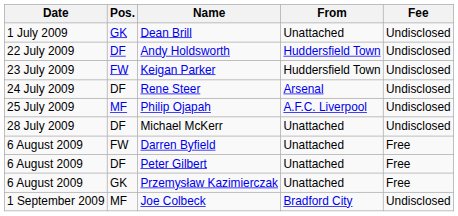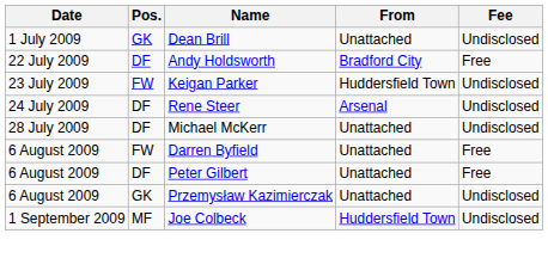 <table class="wikitable">
 <tr>
 <th>Date</th>
 <th>Pos.</th>
 <th>Name</th>
 <th>From</th>
 <th>Fee</th>
 </tr>
 <tr>
 <td>1 July 2009</td>
 <td><a href='#'>GK</a></td>
 <td><a href='#'>Dean Brill</a></td>
 <td>Unattached</td>
 <td>Undisclosed</td>
 </tr>
 <tr>
 <td>22 July 2009</td>
 <td><a href='#'>DF</a></td>
 <td><a href='#'>Andy Holdsworth</a></td>
-<td><a href='#'>Huddersfield Town</a></td>
-<td>Undisclosed</td>
+<td><a href='#'>Bradford City</a></td>
+<td>Free</td>
 </tr>
 <tr>
 <td>23 July 2009</td>
 <td><a href='#'>FW</a></td>
 <td><a href='#'>Keigan Parker</a></td>
 <td>Huddersfield Town</td>
 <td>Undisclosed</td>
 </tr>
 <tr>
 <td>24 July 2009</td>
 <td>DF</td>
 <td><a href='#'>Rene Steer</a></td>
 <td><a href='#'>Arsenal</a></td>
-<td>Undisclosed</td>
-</tr>
-<tr>
-<td>25 July 2009</td>
-<td><a href='#'>MF</a></td>
-<td><a href='#'>Philip Ojapah</a></td>
-<td><a href='#'>A.F.C. Liverpool</a></td>
 <td>Undisclosed</td>
 </tr>
 <tr>
 <td>28 July 2009</td>
 <td>DF</td>
 <td>Michael McKerr</td>
 <td>Unattached</td>
 <td>Undisclosed</td>
 </tr>
 <tr>
 <td>6 August 2009</td>
 <td>FW</td>
 <td><a href='#'>Darren Byfield</a></td>
 <td>Unattached</td>
 <td>Free</td>
 </tr>
 <tr>
 <td>6 August 2009</td>
 <td>DF</td>
 <td><a href='#'>Peter Gilbert</a></td>
 <td>Unattached</td>
 <td>Free</td>
 </tr>
 <tr>
 <td>6 August 2009</td>
 <td>GK</td>
 <td><a href='#'>Przemysław Kazimierczak</a></td>
 <td>Unattached</td>
-<td>Free</td>
+<td>Undisclosed</td>
 </tr>
 <tr>
 <td>1 September 2009</td>
 <td>MF</td>
 <td><a href='#'>Joe Colbeck</a></td>
-<td><a href='#'>Bradford City</a></td>
+<td><a href='#'>Huddersfield Town</a></td>
 <td>Undisclosed</td>
 </tr>
 </table>
